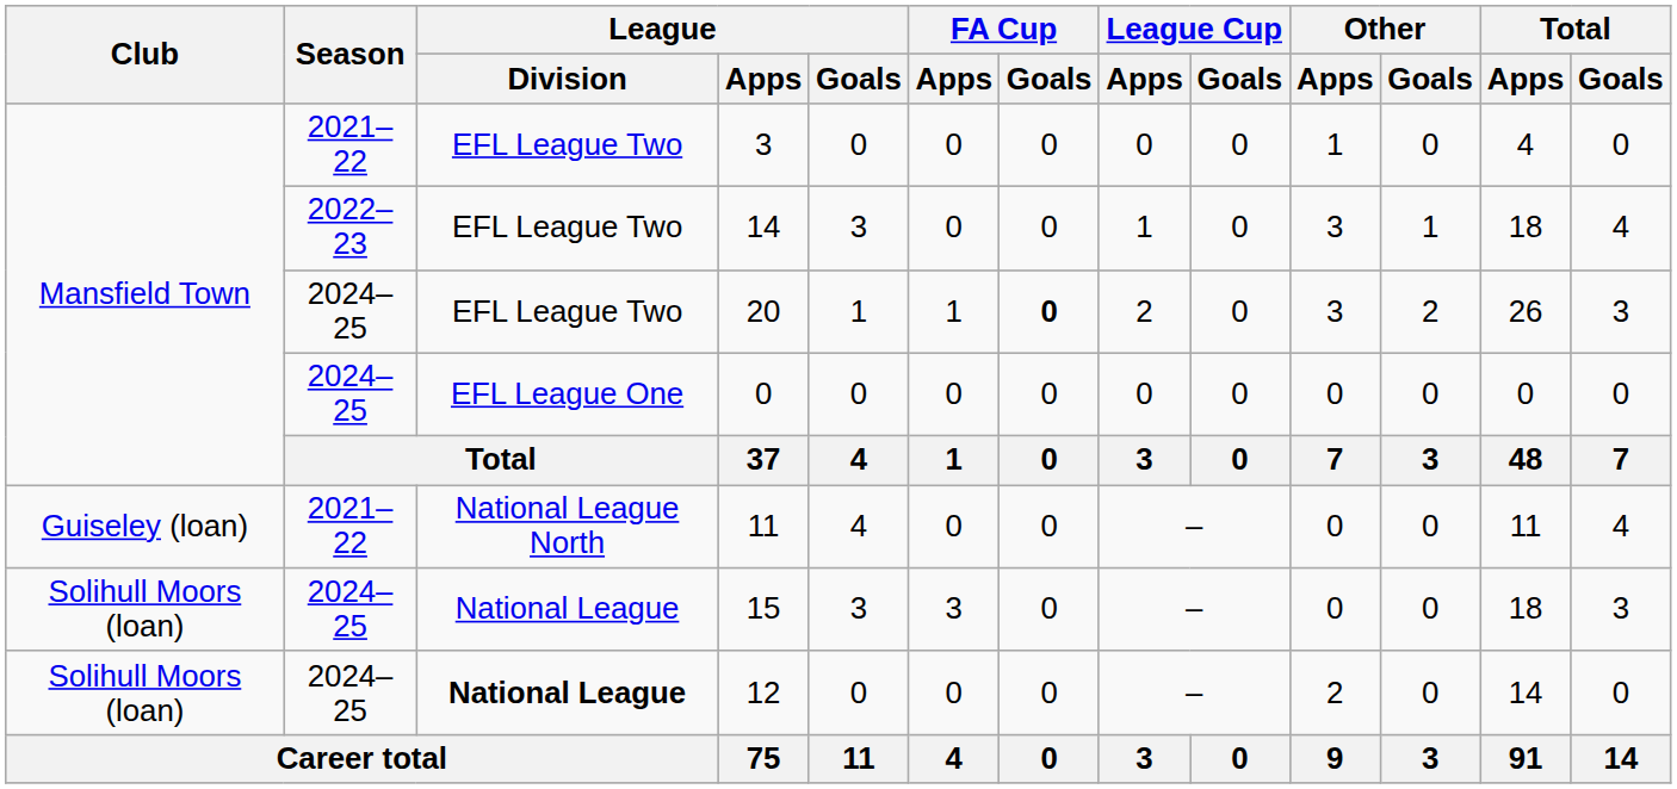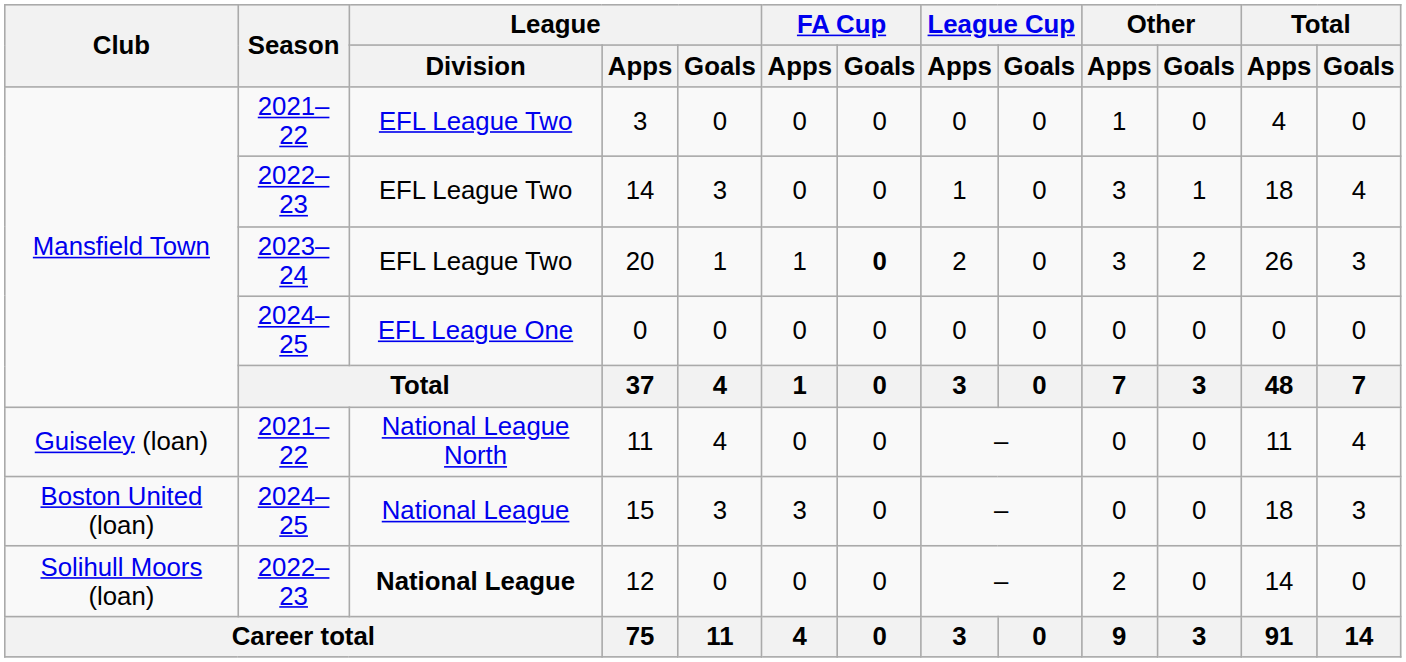 <table class="wikitable" style="text-align: center">
 <tr>
 <th rowspan="2">Club</th>
 <th rowspan="2">Season</th>
 <th colspan="3">League</th>
 <th colspan="2"><a href='#'>FA Cup</a></th>
 <th colspan="2"><a href='#'>League Cup</a></th>
 <th colspan="2">Other</th>
 <th colspan="2">Total</th>
 </tr>
 <tr>
 <th>Division</th>
 <th>Apps</th>
 <th>Goals</th>
 <th>Apps</th>
 <th>Goals</th>
 <th>Apps</th>
 <th>Goals</th>
 <th>Apps</th>
 <th>Goals</th>
 <th>Apps</th>
 <th>Goals</th>
 </tr>
 <tr>
 <td rowspan="5"><a href='#'>Mansfield Town</a></td>
 <td><a href='#'>2021–22</a></td>
 <td><a href='#'>EFL League Two</a></td>
 <td>3</td>
 <td>0</td>
 <td>0</td>
 <td>0</td>
 <td>0</td>
 <td>0</td>
 <td>1</td>
 <td>0</td>
 <td>4</td>
 <td>0</td>
 </tr>
 <tr>
 <td><a href='#'>2022–23</a></td>
 <td>EFL League Two</td>
 <td>14</td>
 <td>3</td>
 <td>0</td>
 <td>0</td>
 <td>1</td>
 <td>0</td>
 <td>3</td>
 <td>1</td>
 <td>18</td>
 <td>4</td>
 </tr>
 <tr>
-<td>2024–25</td>
+<td><a href='#'>2023–24</a></td>
 <td>EFL League Two</td>
 <td>20</td>
 <td>1</td>
 <td>1</td>
 <td><strong>0</strong></td>
 <td>2</td>
 <td>0</td>
 <td>3</td>
 <td>2</td>
 <td>26</td>
 <td>3</td>
 </tr>
 <tr>
 <td><a href='#'>2024–25</a></td>
 <td><a href='#'>EFL League One</a></td>
 <td>0</td>
 <td>0</td>
 <td>0</td>
 <td>0</td>
 <td>0</td>
 <td>0</td>
 <td>0</td>
 <td>0</td>
 <td>0</td>
 <td>0</td>
 </tr>
 <tr>
 <th colspan="2">Total</th>
 <th>37</th>
 <th>4</th>
 <th>1</th>
 <th>0</th>
 <th>3</th>
 <th>0</th>
 <th>7</th>
 <th>3</th>
 <th>48</th>
 <th>7</th>
 </tr>
 <tr>
 <td><a href='#'>Guiseley</a> (loan)</td>
 <td><a href='#'>2021–22</a></td>
 <td><a href='#'>National League North</a></td>
 <td>11</td>
 <td>4</td>
 <td>0</td>
 <td>0</td>
 <td colspan="2">–</td>
 <td>0</td>
 <td>0</td>
 <td>11</td>
 <td>4</td>
 </tr>
 <tr>
-<td><a href='#'>Solihull Moors</a> (loan)</td>
+<td><a href='#'>Boston United</a> (loan)</td>
 <td><a href='#'>2024–25</a></td>
 <td><a href='#'>National League</a></td>
 <td>15</td>
 <td>3</td>
 <td>3</td>
 <td>0</td>
 <td colspan="2">–</td>
 <td>0</td>
 <td>0</td>
 <td>18</td>
 <td>3</td>
 </tr>
 <tr>
 <td><a href='#'>Solihull Moors</a> (loan)</td>
-<td>2024–25</td>
+<td><a href='#'>2022–23</a></td>
 <td><strong>National League</strong></td>
 <td>12</td>
 <td>0</td>
 <td>0</td>
 <td>0</td>
 <td colspan="2">–</td>
 <td>2</td>
 <td>0</td>
 <td>14</td>
 <td>0</td>
 </tr>
 <tr>
 <th colspan="3">Career total</th>
 <th>75</th>
 <th>11</th>
 <th>4</th>
 <th>0</th>
 <th>3</th>
 <th>0</th>
 <th>9</th>
 <th>3</th>
 <th>91</th>
 <th>14</th>
 </tr>
 </table>
